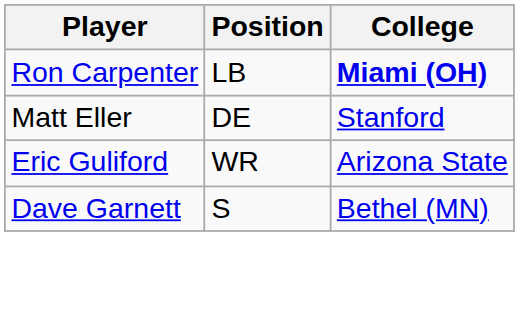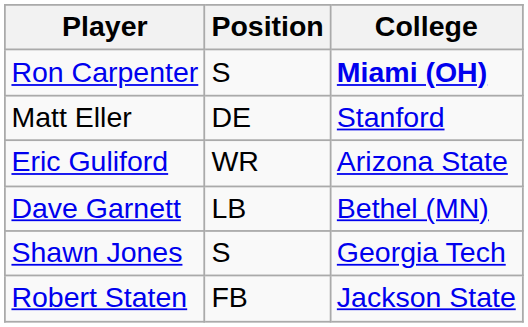 <table class="wikitable">
 <tr>
 <th>Player</th>
 <th>Position</th>
 <th>College</th>
 </tr>
 <tr>
 <td><a href='#'>Ron Carpenter</a></td>
-<td>LB</td>
+<td>S</td>
 <td><strong><a href='#'>Miami (OH)</a></strong></td>
 </tr>
 <tr>
 <td>Matt Eller</td>
 <td>DE</td>
 <td><a href='#'>Stanford</a></td>
 </tr>
 <tr>
 <td><a href='#'>Eric Guliford </a></td>
 <td>WR</td>
 <td><a href='#'>Arizona State</a></td>
 </tr>
 <tr>
 <td><a href='#'>Dave Garnett</a></td>
-<td>S</td>
+<td>LB</td>
 <td><a href='#'>Bethel (MN)</a></td>
 </tr>
+<tr>
+<td><a href='#'>Shawn Jones</a></td>
+<td>S</td>
+<td><a href='#'>Georgia Tech</a></td>
+</tr>
+<tr>
+<td><a href='#'>Robert Staten</a></td>
+<td>FB</td>
+<td><a href='#'>Jackson State</a></td>
+</tr>
 </table>
